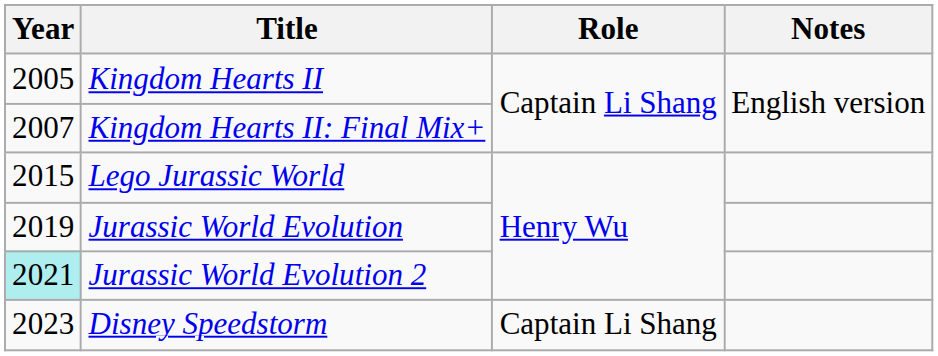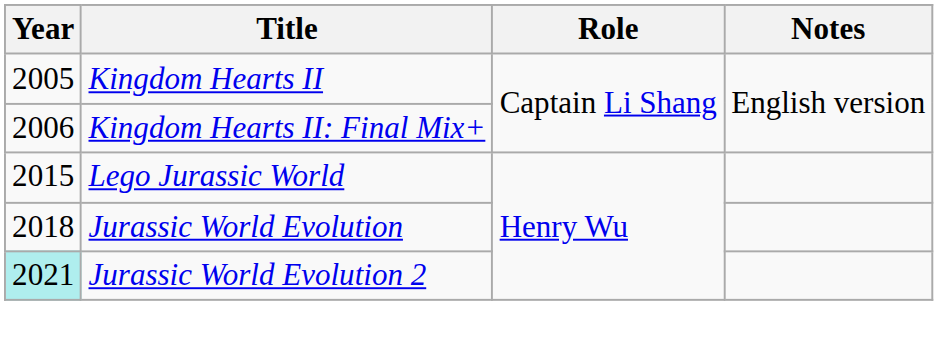 <table class="wikitable sortable">
 <tr>
 <th>Year</th>
 <th>Title</th>
 <th>Role</th>
 <th class="unsortable">Notes</th>
 </tr>
 <tr>
 <td>2005</td>
 <td><em><a href='#'>Kingdom Hearts II</a></em></td>
 <td rowspan=2>Captain <a href='#'>Li Shang</a></td>
 <td rowspan=2>English version</td>
 </tr>
 <tr>
-<td>2007</td>
+<td>2006</td>
 <td><em><a href='#'>Kingdom Hearts II: Final Mix+</a></em></td>
 </tr>
 <tr>
 <td>2015</td>
 <td><em><a href='#'>Lego Jurassic World</a></em></td>
 <td rowspan="3"><a href='#'>Henry Wu</a></td>
 <td></td>
 </tr>
 <tr>
-<td>2019</td>
+<td>2018</td>
 <td><em><a href='#'>Jurassic World Evolution</a></em></td>
 <td></td>
 </tr>
 <tr>
 <td style="background: paleturquoise;">2021</td>
 <td><em><a href='#'>Jurassic World Evolution 2</a></em></td>
 <td></td>
 </tr>
-<tr>
-<td>2023</td>
-<td><em><a href='#'>Disney Speedstorm</a></em></td>
-<td>Captain Li Shang</td>
-<td></td>
-</tr>
 </table>
